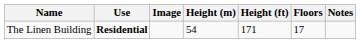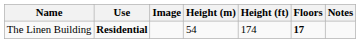 <table class="wikitable">
 <tr>
 <th>Name</th>
 <th>Use</th>
 <th>Image</th>
 <th>Height (m)</th>
 <th>Height (ft)</th>
 <th>Floors</th>
 <th>Notes</th>
 </tr>
 <tr>
 <td>The Linen Building</td>
 <td><strong>Residential</strong></td>
 <td></td>
 <td>54</td>
-<td>171</td>
-<td>17</td>
+<td>174</td>
+<td><strong>17</strong></td>
 <td></td>
 </tr>
 </table>
